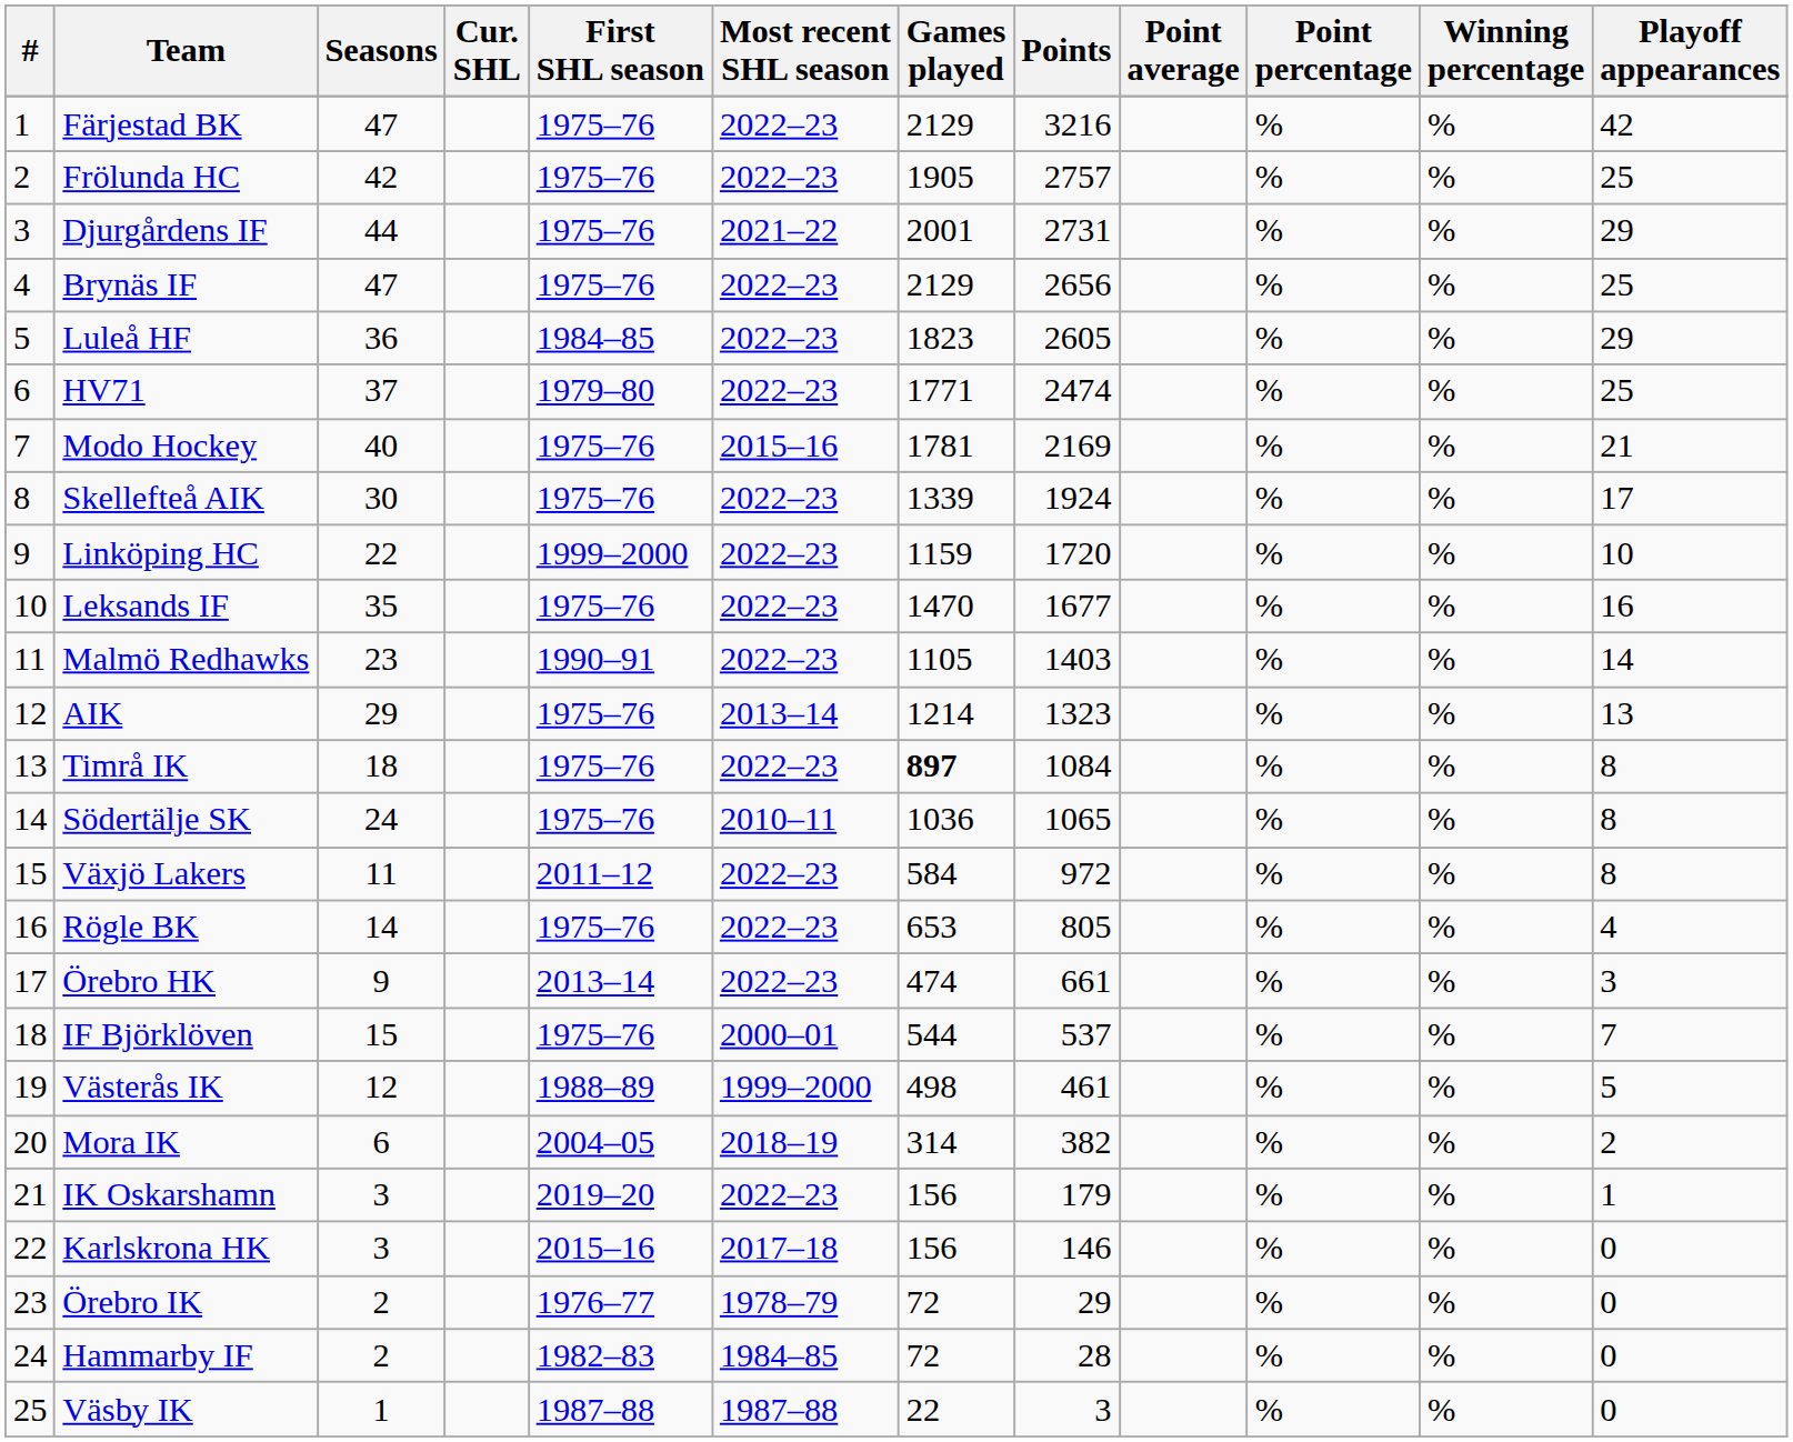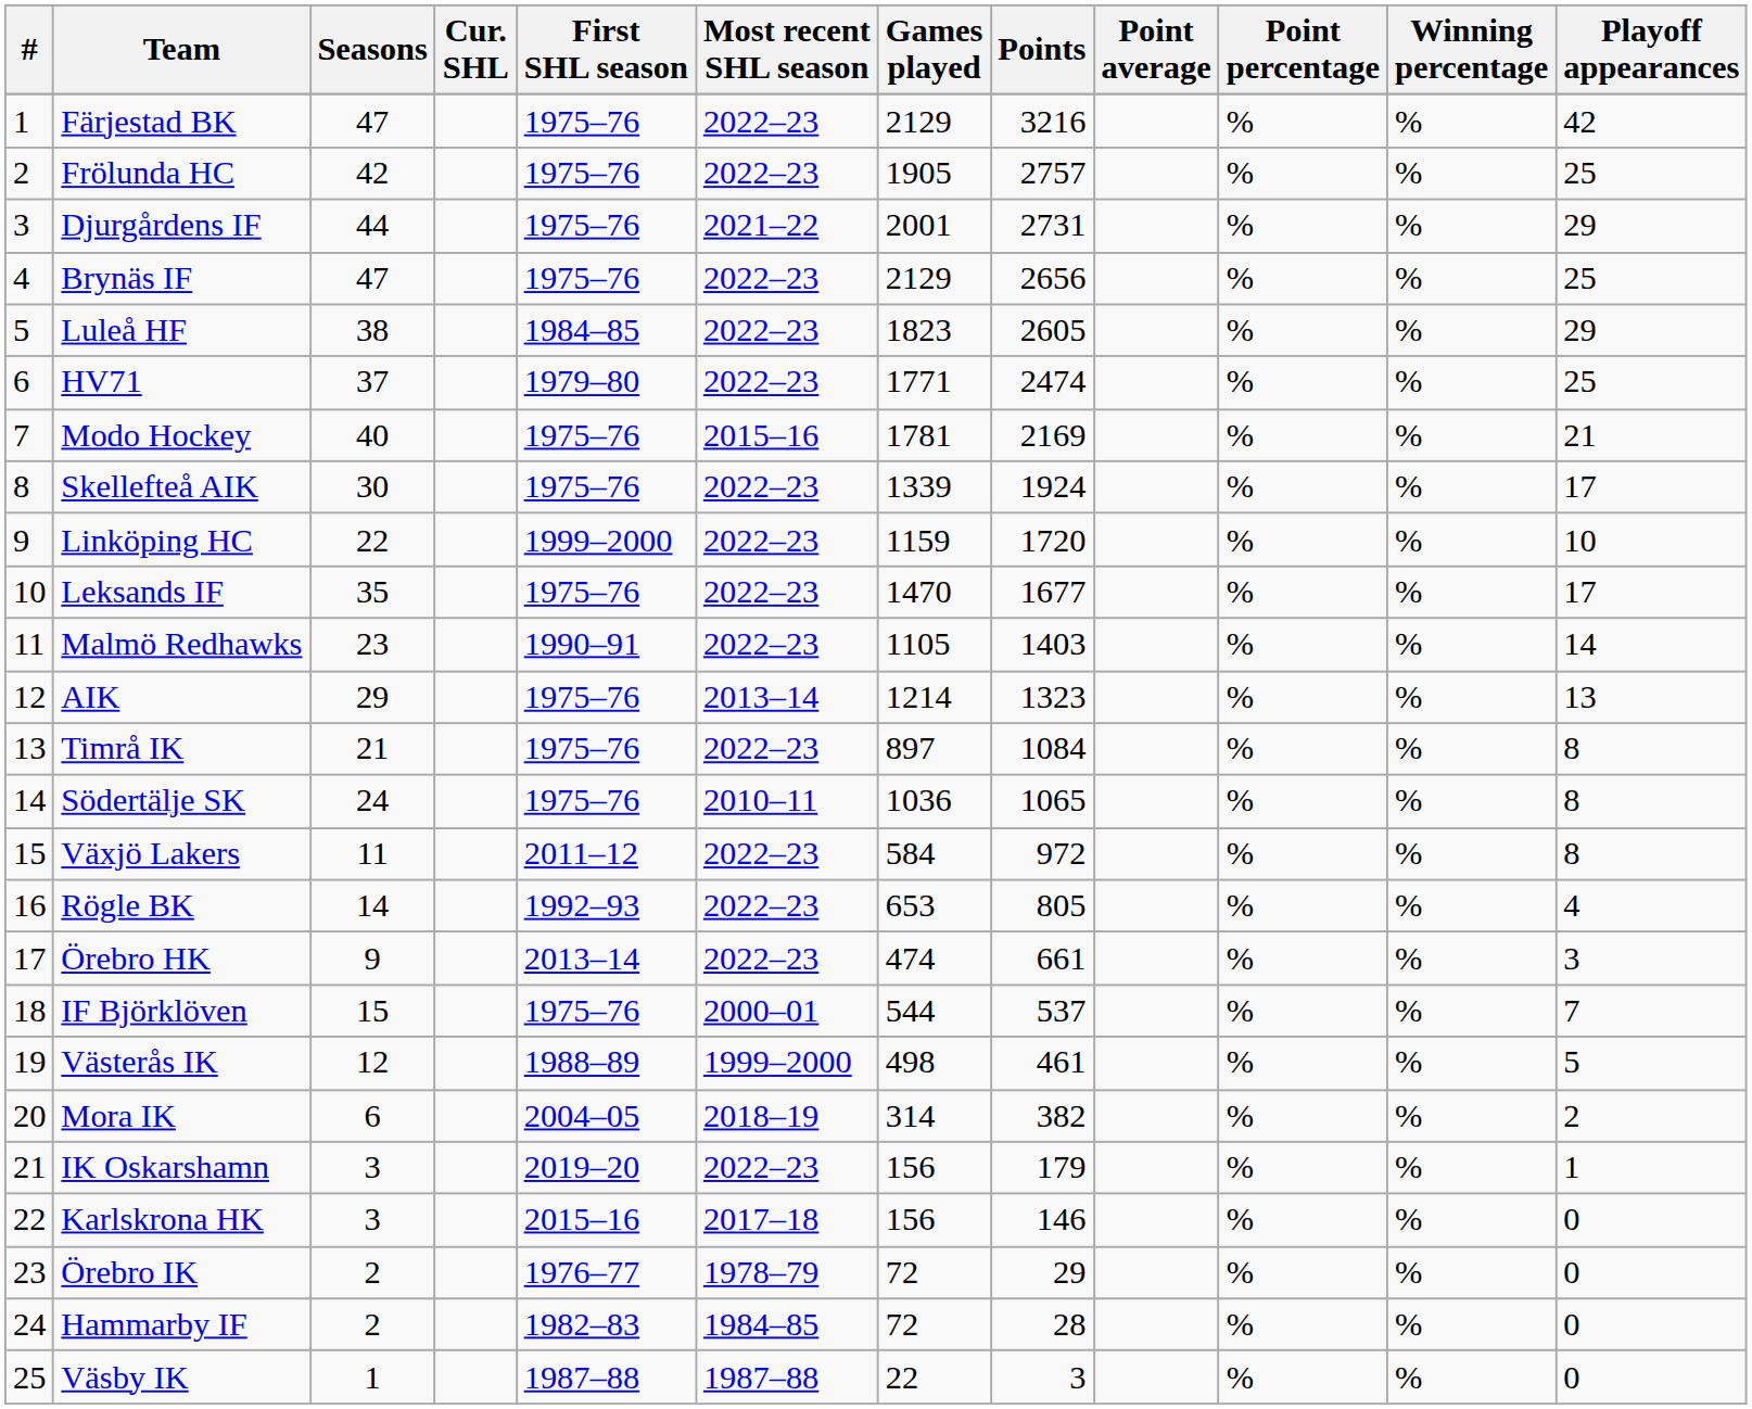 <table class="wikitable sortable">
 <tr ---->
 <th>#</th>
 <th>Team</th>
 <th>Seasons</th>
 <th width="25px">Cur. SHL</th>
 <th>First <br> SHL season</th>
 <th>Most recent <br> SHL season</th>
 <th>Games <br> played</th>
 <th>Points</th>
 <th>Point <br> average</th>
 <th>Point <br> percentage</th>
 <th>Winning <br> percentage</th>
 <th>Playoff <br> appearances</th>
 </tr>
 <tr ---->
 </tr>
 <tr ---->
 <td>1</td>
 <td><a href='#'>Färjestad BK</a></td>
 <td align=center>47</td>
 <td></td>
 <td><a href='#'>1975–76</a></td>
 <td><a href='#'>2022–23</a></td>
 <td>2129</td>
 <td align=right>3216</td>
 <td align=right></td>
 <td>%</td>
 <td>%</td>
 <td>42</td>
 </tr>
 <tr ---->
 <td>2</td>
 <td><a href='#'>Frölunda HC</a></td>
 <td align=center>42</td>
 <td></td>
 <td><a href='#'>1975–76</a></td>
 <td><a href='#'>2022–23</a></td>
 <td>1905</td>
 <td align=right>2757</td>
 <td align=right></td>
 <td>%</td>
 <td>%</td>
 <td>25</td>
 </tr>
 <tr ---->
 <td>3</td>
 <td><a href='#'>Djurgårdens IF</a></td>
 <td align=center>44</td>
 <td></td>
 <td><a href='#'>1975–76</a></td>
 <td><a href='#'>2021–22</a></td>
 <td>2001</td>
 <td align=right>2731</td>
 <td align=right></td>
 <td>%</td>
 <td>%</td>
 <td>29</td>
 </tr>
 <tr ---->
 <td>4</td>
 <td><a href='#'>Brynäs IF</a></td>
 <td align=center>47</td>
 <td></td>
 <td><a href='#'>1975–76</a></td>
 <td><a href='#'>2022–23</a></td>
 <td>2129</td>
 <td align=right>2656</td>
 <td align=right></td>
 <td>%</td>
 <td>%</td>
 <td>25</td>
 </tr>
 <tr ---->
 <td>5</td>
 <td><a href='#'>Luleå HF</a></td>
-<td align=center>36</td>
+<td align=center>38</td>
 <td></td>
 <td><a href='#'>1984–85</a></td>
 <td><a href='#'>2022–23</a></td>
 <td>1823</td>
 <td align=right>2605</td>
 <td align=right></td>
 <td>%</td>
 <td>%</td>
 <td>29</td>
 </tr>
 <tr ---->
 <td>6</td>
 <td><a href='#'>HV71</a></td>
 <td align=center>37</td>
 <td></td>
 <td><a href='#'>1979–80</a></td>
 <td><a href='#'>2022–23</a></td>
 <td>1771</td>
 <td align=right>2474</td>
 <td align=right></td>
 <td>%</td>
 <td>%</td>
 <td>25</td>
 </tr>
 <tr ---->
 <td>7</td>
 <td><a href='#'>Modo Hockey</a></td>
 <td align=center>40</td>
 <td></td>
 <td><a href='#'>1975–76</a></td>
 <td><a href='#'>2015–16</a></td>
 <td>1781</td>
 <td align=right>2169</td>
 <td align=right></td>
 <td>%</td>
 <td>%</td>
 <td>21</td>
 </tr>
 <tr ---->
 <td>8</td>
 <td><a href='#'>Skellefteå AIK</a></td>
 <td align=center>30</td>
 <td></td>
 <td><a href='#'>1975–76</a></td>
 <td><a href='#'>2022–23</a></td>
 <td>1339</td>
 <td align=right>1924</td>
 <td align=right></td>
 <td>%</td>
 <td>%</td>
 <td>17</td>
 </tr>
 <tr ---->
 <td>9</td>
 <td><a href='#'>Linköping HC</a></td>
 <td align=center>22</td>
 <td></td>
 <td><a href='#'>1999–2000</a></td>
 <td><a href='#'>2022–23</a></td>
 <td>1159</td>
 <td align=right>1720</td>
 <td align=right></td>
 <td>%</td>
 <td>%</td>
 <td>10</td>
 </tr>
 <tr ---->
 <td>10</td>
 <td><a href='#'>Leksands IF</a></td>
 <td align=center>35</td>
 <td></td>
 <td><a href='#'>1975–76</a></td>
 <td><a href='#'>2022–23</a></td>
 <td>1470</td>
 <td align=right>1677</td>
 <td align=right></td>
 <td>%</td>
 <td>%</td>
-<td>16</td>
+<td>17</td>
 </tr>
 <tr ---->
 <td>11</td>
 <td><a href='#'>Malmö Redhawks</a></td>
 <td align=center>23</td>
 <td></td>
 <td><a href='#'>1990–91</a></td>
 <td><a href='#'>2022–23</a></td>
 <td>1105</td>
 <td align=right>1403</td>
 <td align=right></td>
 <td>%</td>
 <td>%</td>
 <td>14</td>
 </tr>
 <tr ---->
 <td>12</td>
 <td><a href='#'>AIK</a></td>
 <td align=center>29</td>
 <td></td>
 <td><a href='#'>1975–76</a></td>
 <td><a href='#'>2013–14</a></td>
 <td>1214</td>
 <td align=right>1323</td>
 <td align=right></td>
 <td>%</td>
 <td>%</td>
 <td>13</td>
 </tr>
 <tr ---->
 <td>13</td>
 <td><a href='#'>Timrå IK</a></td>
-<td align=center>18</td>
+<td align=center>21</td>
 <td></td>
 <td><a href='#'>1975–76</a></td>
 <td><a href='#'>2022–23</a></td>
-<td><strong>897</strong></td>
+<td>897</td>
 <td align=right>1084</td>
 <td align=right></td>
 <td>%</td>
 <td>%</td>
 <td>8</td>
 </tr>
 <tr ---->
 <td>14</td>
 <td><a href='#'>Södertälje SK</a></td>
 <td align=center>24</td>
 <td></td>
 <td><a href='#'>1975–76</a></td>
 <td><a href='#'>2010–11</a></td>
 <td>1036</td>
 <td align=right>1065</td>
 <td align=right></td>
 <td>%</td>
 <td>%</td>
 <td>8</td>
 </tr>
 <tr ---->
 <td>15</td>
 <td><a href='#'>Växjö Lakers</a></td>
 <td align=center>11</td>
 <td></td>
 <td><a href='#'>2011–12</a></td>
 <td><a href='#'>2022–23</a></td>
 <td>584</td>
 <td align=right>972</td>
 <td align=right></td>
 <td>%</td>
 <td>%</td>
 <td>8</td>
 </tr>
 <tr ---->
 <td>16</td>
 <td><a href='#'>Rögle BK</a></td>
 <td align=center>14</td>
 <td></td>
-<td><a href='#'>1975–76</a></td>
+<td><a href='#'>1992–93</a></td>
 <td><a href='#'>2022–23</a></td>
 <td>653</td>
 <td align=right>805</td>
 <td align=right></td>
 <td>%</td>
 <td>%</td>
 <td>4</td>
 </tr>
 <tr ---->
 <td>17</td>
 <td><a href='#'>Örebro HK</a></td>
 <td align=center>9</td>
 <td></td>
 <td><a href='#'>2013–14</a></td>
 <td><a href='#'>2022–23</a></td>
 <td>474</td>
 <td align=right>661</td>
 <td align=right></td>
 <td>%</td>
 <td>%</td>
 <td>3</td>
 </tr>
 <tr ---->
 <td>18</td>
 <td><a href='#'>IF Björklöven</a></td>
 <td align=center>15</td>
 <td></td>
 <td><a href='#'>1975–76</a></td>
 <td><a href='#'>2000–01</a></td>
 <td>544</td>
 <td align=right>537</td>
 <td align=right></td>
 <td>%</td>
 <td>%</td>
 <td>7</td>
 </tr>
 <tr ---->
 <td>19</td>
 <td><a href='#'>Västerås IK</a></td>
 <td align=center>12</td>
 <td></td>
 <td><a href='#'>1988–89</a></td>
 <td><a href='#'>1999–2000</a></td>
 <td>498</td>
 <td align=right>461</td>
 <td align=right></td>
 <td>%</td>
 <td>%</td>
 <td>5</td>
 </tr>
 <tr ---->
 <td>20</td>
 <td><a href='#'>Mora IK</a></td>
 <td align=center>6</td>
 <td></td>
 <td><a href='#'>2004–05</a></td>
 <td><a href='#'>2018–19</a></td>
 <td>314</td>
 <td align=right>382</td>
 <td align=right></td>
 <td>%</td>
 <td>%</td>
 <td>2</td>
 </tr>
 <tr ---->
 <td>21</td>
 <td><a href='#'>IK Oskarshamn</a></td>
 <td align=center>3</td>
 <td></td>
 <td><a href='#'>2019–20</a></td>
 <td><a href='#'>2022–23</a></td>
 <td>156</td>
 <td align=right>179</td>
 <td align=right></td>
 <td>%</td>
 <td>%</td>
 <td>1</td>
 </tr>
 <tr ---->
 <td>22</td>
 <td><a href='#'>Karlskrona HK</a></td>
 <td align=center>3</td>
 <td></td>
 <td><a href='#'>2015–16</a></td>
 <td><a href='#'>2017–18</a></td>
 <td>156</td>
 <td align=right>146</td>
 <td align=right></td>
 <td>%</td>
 <td>%</td>
 <td>0</td>
 </tr>
 <tr ---->
 <td>23</td>
 <td><a href='#'>Örebro IK</a></td>
 <td align=center>2</td>
 <td></td>
 <td><a href='#'>1976–77</a></td>
 <td><a href='#'>1978–79</a></td>
 <td>72</td>
 <td align=right>29</td>
 <td align=right></td>
 <td>%</td>
 <td>%</td>
 <td>0</td>
 </tr>
 <tr ---->
 <td>24</td>
 <td><a href='#'>Hammarby IF</a></td>
 <td align=center>2</td>
 <td></td>
 <td><a href='#'>1982–83</a></td>
 <td><a href='#'>1984–85</a></td>
 <td>72</td>
 <td align=right>28</td>
 <td align=right></td>
 <td>%</td>
 <td>%</td>
 <td>0</td>
 </tr>
 <tr ---->
 <td>25</td>
 <td><a href='#'>Väsby IK</a></td>
 <td align=center>1</td>
 <td></td>
 <td><a href='#'>1987–88</a></td>
 <td><a href='#'>1987–88</a></td>
 <td>22</td>
 <td align=right>3</td>
 <td align=right></td>
 <td>%</td>
 <td>%</td>
 <td>0</td>
 </tr>
 </table>
